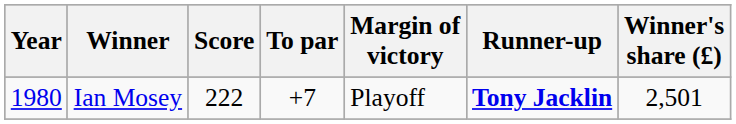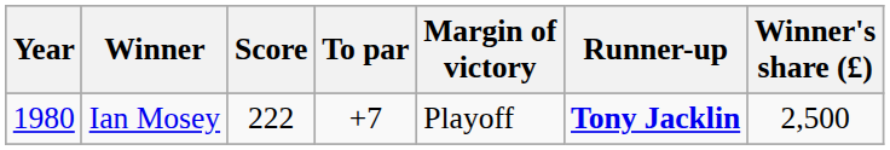 <table class=wikitable style="font-size:95%">
 <tr>
 <th>Year</th>
 <th>Winner</th>
 <th>Score</th>
 <th>To par</th>
 <th>Margin of<br>victory</th>
 <th>Runner-up</th>
 <th>Winner's<br>share (£)</th>
 </tr>
 <tr>
 <td><a href='#'>1980</a></td>
 <td> <a href='#'>Ian Mosey</a></td>
 <td align=center>222</td>
 <td align=center>+7</td>
 <td>Playoff</td>
 <td><strong> <a href='#'>Tony Jacklin</a></strong></td>
-<td align=center>2,501</td>
+<td align=center>2,500</td>
 </tr>
 </table>
